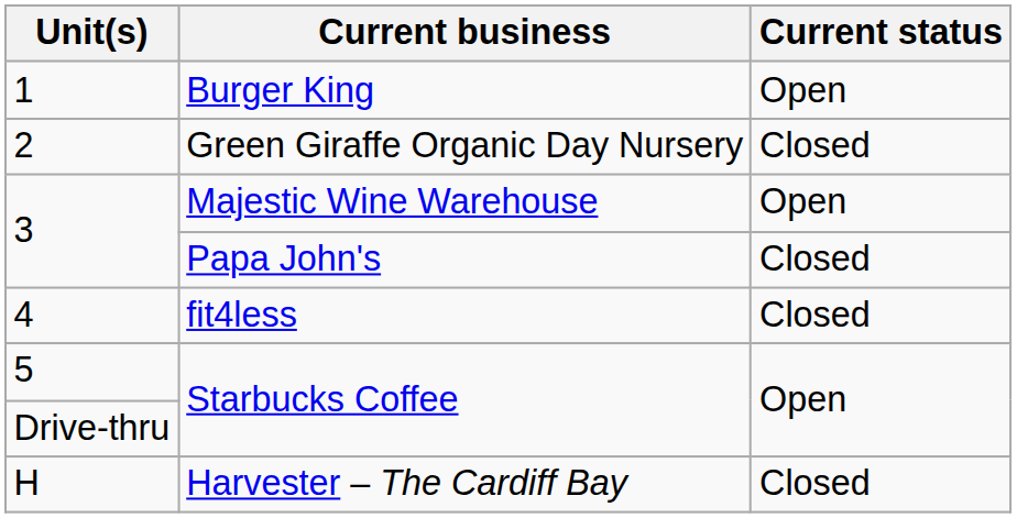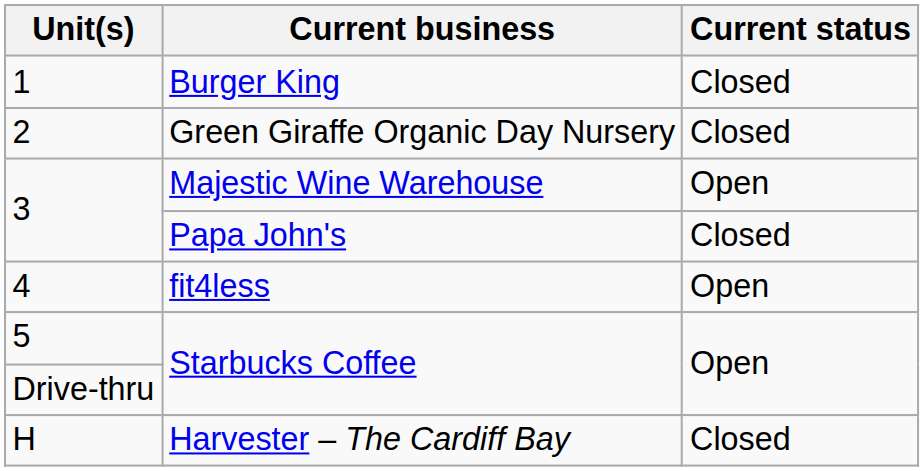 <table class="wikitable">
 <tr>
 <th>Unit(s)</th>
 <th>Current business</th>
 <th>Current status</th>
 </tr>
 <tr>
 <td>1</td>
 <td><a href='#'>Burger King</a></td>
-<td>Open</td>
+<td>Closed</td>
 </tr>
 <tr>
 <td>2</td>
 <td>Green Giraffe Organic Day Nursery</td>
 <td>Closed</td>
 </tr>
 <tr>
 <td rowspan=2>3</td>
 <td><a href='#'>Majestic Wine Warehouse</a></td>
 <td>Open</td>
 </tr>
 <tr>
 <td><a href='#'>Papa John's</a></td>
 <td>Closed</td>
 </tr>
 <tr>
 <td>4</td>
 <td><a href='#'>fit4less</a></td>
-<td>Closed</td>
+<td>Open</td>
 </tr>
 <tr>
 <td>5</td>
 <td rowspan=2><a href='#'>Starbucks Coffee</a></td>
 <td rowspan=2>Open</td>
 </tr>
 <tr>
 <td>Drive-thru</td>
 </tr>
 <tr>
 <td>H</td>
 <td><a href='#'>Harvester</a> – <em>The Cardiff Bay</em></td>
 <td>Closed</td>
 </tr>
 </table>
